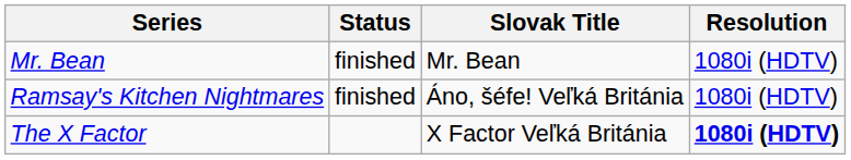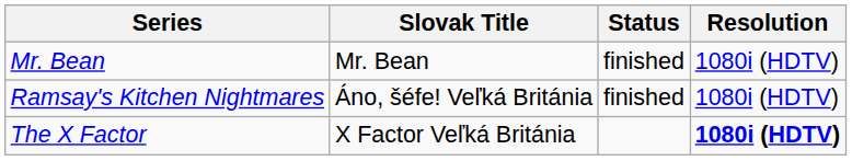 <table class="wikitable">
 <tr>
 <th>Series</th>
+<th>Slovak Title</th>
 <th>Status</th>
-<th>Slovak Title</th>
 <th>Resolution</th>
 </tr>
 <tr>
 <td><em><a href='#'>Mr. Bean</a></em></td>
+<td>Mr. Bean</td>
 <td>finished</td>
-<td>Mr. Bean</td>
 <td><a href='#'>1080i</a> (<a href='#'>HDTV</a>)</td>
 </tr>
 <tr>
 <td><em><a href='#'>Ramsay's Kitchen Nightmares</a></em></td>
+<td>Áno, šéfe! Veľká Británia</td>
 <td>finished</td>
-<td>Áno, šéfe! Veľká Británia</td>
 <td><a href='#'>1080i</a> (<a href='#'>HDTV</a>)</td>
 </tr>
 <tr>
 <td><em><a href='#'>The X Factor</a></em></td>
+<td>X Factor Veľká Británia</td>
 <td></td>
-<td>X Factor Veľká Británia</td>
 <td><strong><a href='#'>1080i</a> (<a href='#'>HDTV</a>)</strong></td>
 </tr>
 </table>
